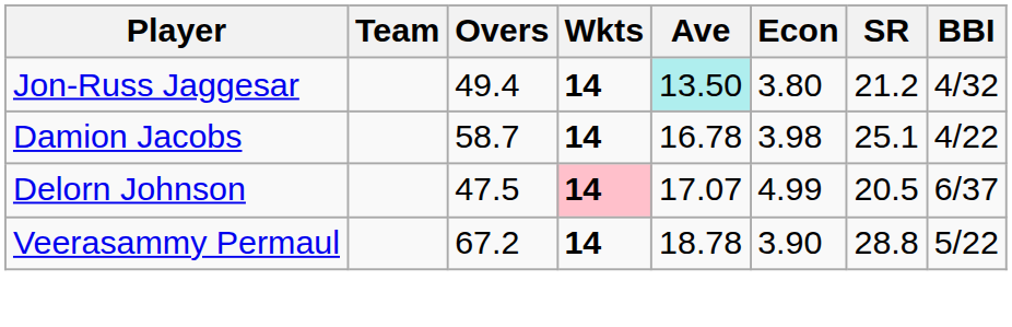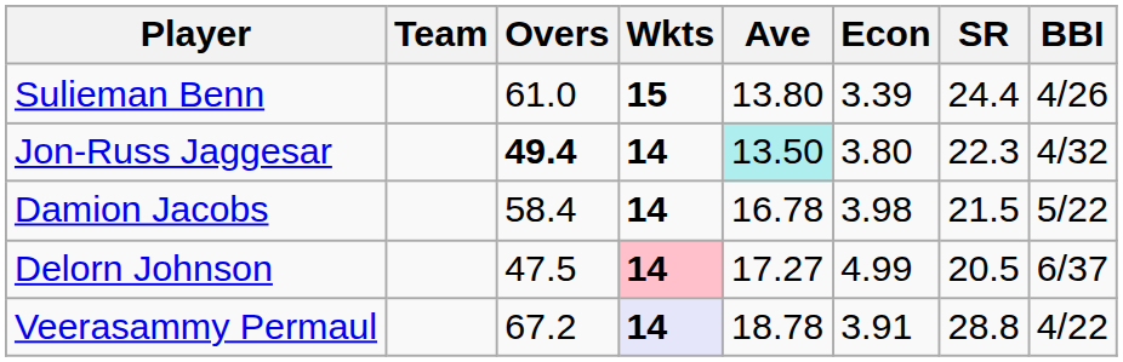 <table class="wikitable">
 <tr>
 <th>Player</th>
 <th>Team</th>
 <th>Overs</th>
 <th>Wkts</th>
 <th>Ave</th>
 <th>Econ</th>
 <th>SR</th>
 <th>BBI</th>
 </tr>
 <tr>
+<td><a href='#'>Sulieman Benn</a></td>
+<td></td>
+<td>61.0</td>
+<td><strong>15</strong></td>
+<td>13.80</td>
+<td>3.39</td>
+<td>24.4</td>
+<td>4/26</td>
+</tr>
+<tr>
 <td><a href='#'>Jon-Russ Jaggesar</a></td>
 <td></td>
-<td>49.4</td>
+<td><strong>49.4</strong></td>
 <td><strong>14</strong></td>
 <td style="background: paleturquoise;">13.50</td>
 <td>3.80</td>
-<td>21.2</td>
+<td>22.3</td>
 <td>4/32</td>
 </tr>
 <tr>
 <td><a href='#'>Damion Jacobs</a></td>
 <td></td>
-<td>58.7</td>
+<td>58.4</td>
 <td><strong>14</strong></td>
 <td>16.78</td>
 <td>3.98</td>
-<td>25.1</td>
-<td>4/22</td>
+<td>21.5</td>
+<td>5/22</td>
 </tr>
 <tr>
 <td><a href='#'>Delorn Johnson</a></td>
 <td></td>
 <td>47.5</td>
 <td style="background: pink;"><strong>14</strong></td>
-<td>17.07</td>
+<td>17.27</td>
 <td>4.99</td>
 <td>20.5</td>
 <td>6/37</td>
 </tr>
 <tr>
 <td><a href='#'>Veerasammy Permaul</a></td>
 <td></td>
 <td>67.2</td>
-<td><strong>14</strong></td>
+<td style="background: lavender;"><strong>14</strong></td>
 <td>18.78</td>
-<td>3.90</td>
+<td>3.91</td>
 <td>28.8</td>
-<td>5/22</td>
+<td>4/22</td>
 </tr>
 </table>
